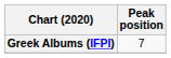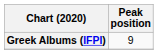 <table class="wikitable sortable plainrowheaders" style="text-align:center">
 <tr>
 <th scope="col">Chart (2020)</th>
 <th scope="col">Peak<br>position</th>
 </tr>
 <tr>
 <th scope="row">Greek Albums (<a href='#'>IFPI</a>)</th>
-<td>7</td>
+<td>9</td>
 </tr>
 <tr>
 </tr>
 <tr>
 </tr>
 <tr>
 </tr>
 <tr>
 </tr>
 <tr>
 </tr>
 <tr>
 </tr>
 </table>
